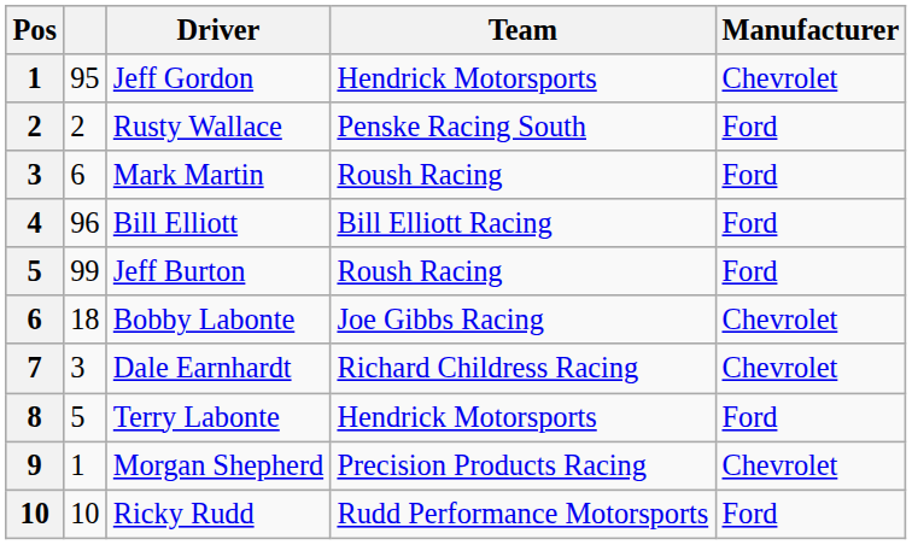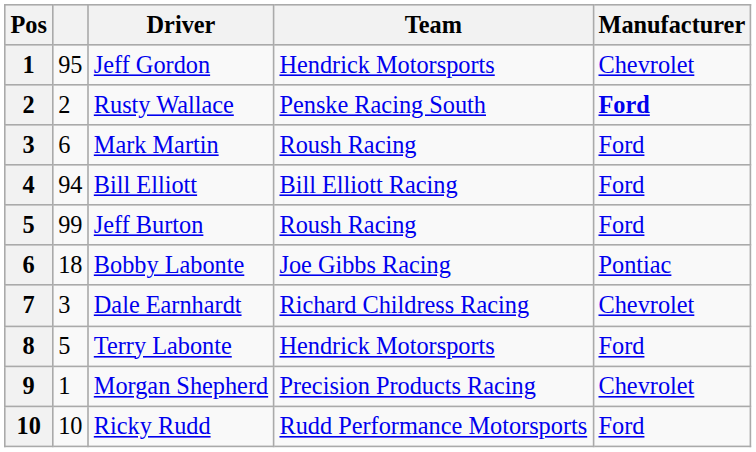 <table class="wikitable" style="font-size:95%">
 <tr>
 <th>Pos</th>
 <th></th>
 <th>Driver</th>
 <th>Team</th>
 <th>Manufacturer</th>
 </tr>
 <tr>
 <th>1</th>
 <td>95</td>
 <td><a href='#'>Jeff Gordon</a></td>
 <td><a href='#'>Hendrick Motorsports</a></td>
 <td><a href='#'>Chevrolet</a></td>
 </tr>
 <tr>
 <th>2</th>
 <td>2</td>
 <td><a href='#'>Rusty Wallace</a></td>
 <td><a href='#'>Penske Racing South</a></td>
-<td><a href='#'>Ford</a></td>
+<td><strong><a href='#'>Ford</a></strong></td>
 </tr>
 <tr>
 <th>3</th>
 <td>6</td>
 <td><a href='#'>Mark Martin</a></td>
 <td><a href='#'>Roush Racing</a></td>
 <td><a href='#'>Ford</a></td>
 </tr>
 <tr>
 <th>4</th>
-<td>96</td>
+<td>94</td>
 <td><a href='#'>Bill Elliott</a></td>
 <td><a href='#'>Bill Elliott Racing</a></td>
 <td><a href='#'>Ford</a></td>
 </tr>
 <tr>
 <th>5</th>
 <td>99</td>
 <td><a href='#'>Jeff Burton</a></td>
 <td><a href='#'>Roush Racing</a></td>
 <td><a href='#'>Ford</a></td>
 </tr>
 <tr>
 <th>6</th>
 <td>18</td>
 <td><a href='#'>Bobby Labonte</a></td>
 <td><a href='#'>Joe Gibbs Racing</a></td>
-<td><a href='#'>Chevrolet</a></td>
+<td><a href='#'>Pontiac</a></td>
 </tr>
 <tr>
 <th>7</th>
 <td>3</td>
 <td><a href='#'>Dale Earnhardt</a></td>
 <td><a href='#'>Richard Childress Racing</a></td>
 <td><a href='#'>Chevrolet</a></td>
 </tr>
 <tr>
 <th>8</th>
 <td>5</td>
 <td><a href='#'>Terry Labonte</a></td>
 <td><a href='#'>Hendrick Motorsports</a></td>
 <td><a href='#'>Ford</a></td>
 </tr>
 <tr>
 <th>9</th>
 <td>1</td>
 <td><a href='#'>Morgan Shepherd</a></td>
 <td><a href='#'>Precision Products Racing</a></td>
 <td><a href='#'>Chevrolet</a></td>
 </tr>
 <tr>
 <th>10</th>
 <td>10</td>
 <td><a href='#'>Ricky Rudd</a></td>
 <td><a href='#'>Rudd Performance Motorsports</a></td>
 <td><a href='#'>Ford</a></td>
 </tr>
 </table>
